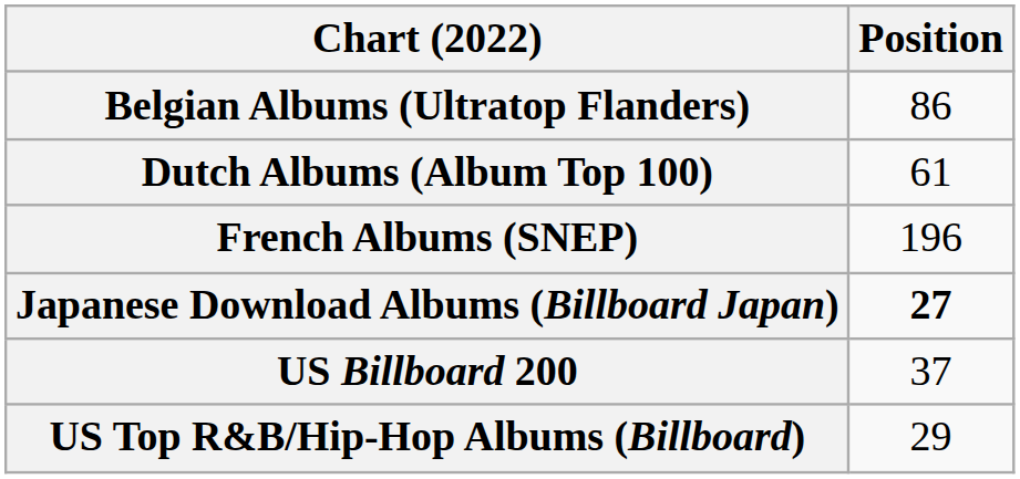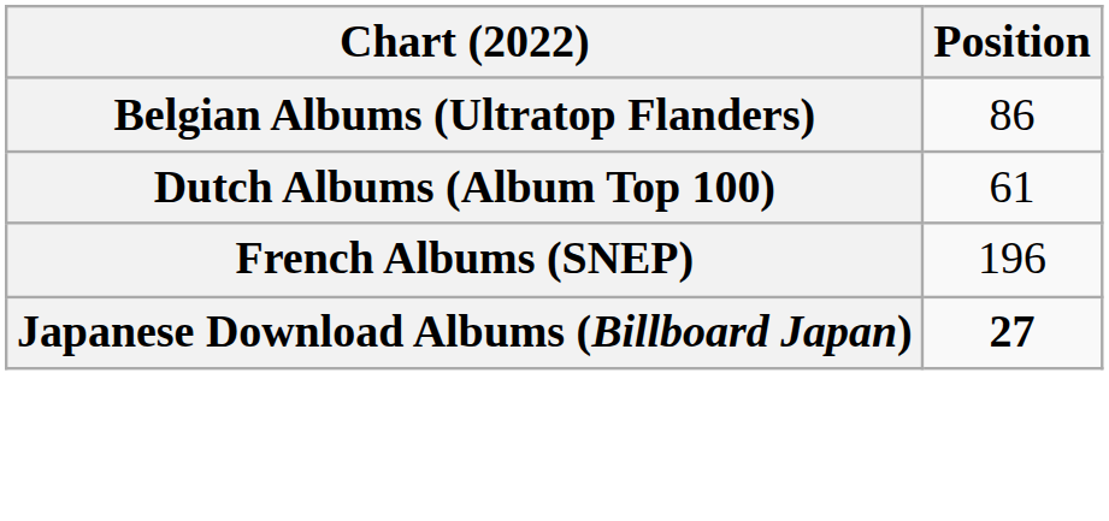 <table class="wikitable sortable plainrowheaders" style="text-align:center">
 <tr>
 <th scope="col">Chart (2022)</th>
 <th scope="col">Position</th>
 </tr>
 <tr>
 <th scope="row">Belgian Albums (Ultratop Flanders)</th>
 <td>86</td>
 </tr>
 <tr>
 <th scope="row">Dutch Albums (Album Top 100)</th>
 <td>61</td>
 </tr>
 <tr>
 <th scope="row">French Albums (SNEP)</th>
 <td>196</td>
 </tr>
 <tr>
 <th scope="row">Japanese Download Albums (<em>Billboard Japan</em>)</th>
 <td><strong>27</strong></td>
 </tr>
-<tr>
-<th scope="row">US <em>Billboard</em> 200</th>
-<td>37</td>
-</tr>
-<tr>
-<th scope="row">US Top R&B/Hip-Hop Albums (<em>Billboard</em>)</th>
-<td>29</td>
-</tr>
 </table>
